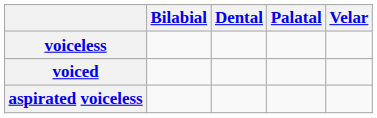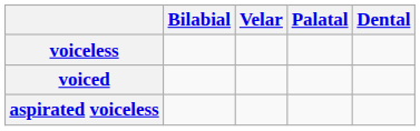 <table class="wikitable" style="text-align: center;">
 <tr>
 <th></th>
 <th><a href='#'>Bilabial</a></th>
+<th><a href='#'>Velar</a></th>
+<th><a href='#'>Palatal</a></th>
 <th><a href='#'>Dental</a></th>
-<th><a href='#'>Palatal</a></th>
-<th><a href='#'>Velar</a></th>
 </tr>
 <tr>
 <th><a href='#'>voiceless</a></th>
 <td> <strong></strong></td>
 <td> <strong></strong></td>
 <td> </td>
 <td> <strong></strong></td>
 </tr>
 <tr>
 <th><a href='#'>voiced</a></th>
 <td> <strong></strong></td>
 <td> <strong></strong></td>
 <td> <strong></strong></td>
 <td> <strong></strong></td>
 </tr>
 <tr>
 <th><a href='#'>aspirated</a> <a href='#'>voiceless</a></th>
 <td> <strong></strong></td>
 <td> <strong></strong></td>
 <td> </td>
 <td> <strong></strong></td>
 </tr>
 </table>
